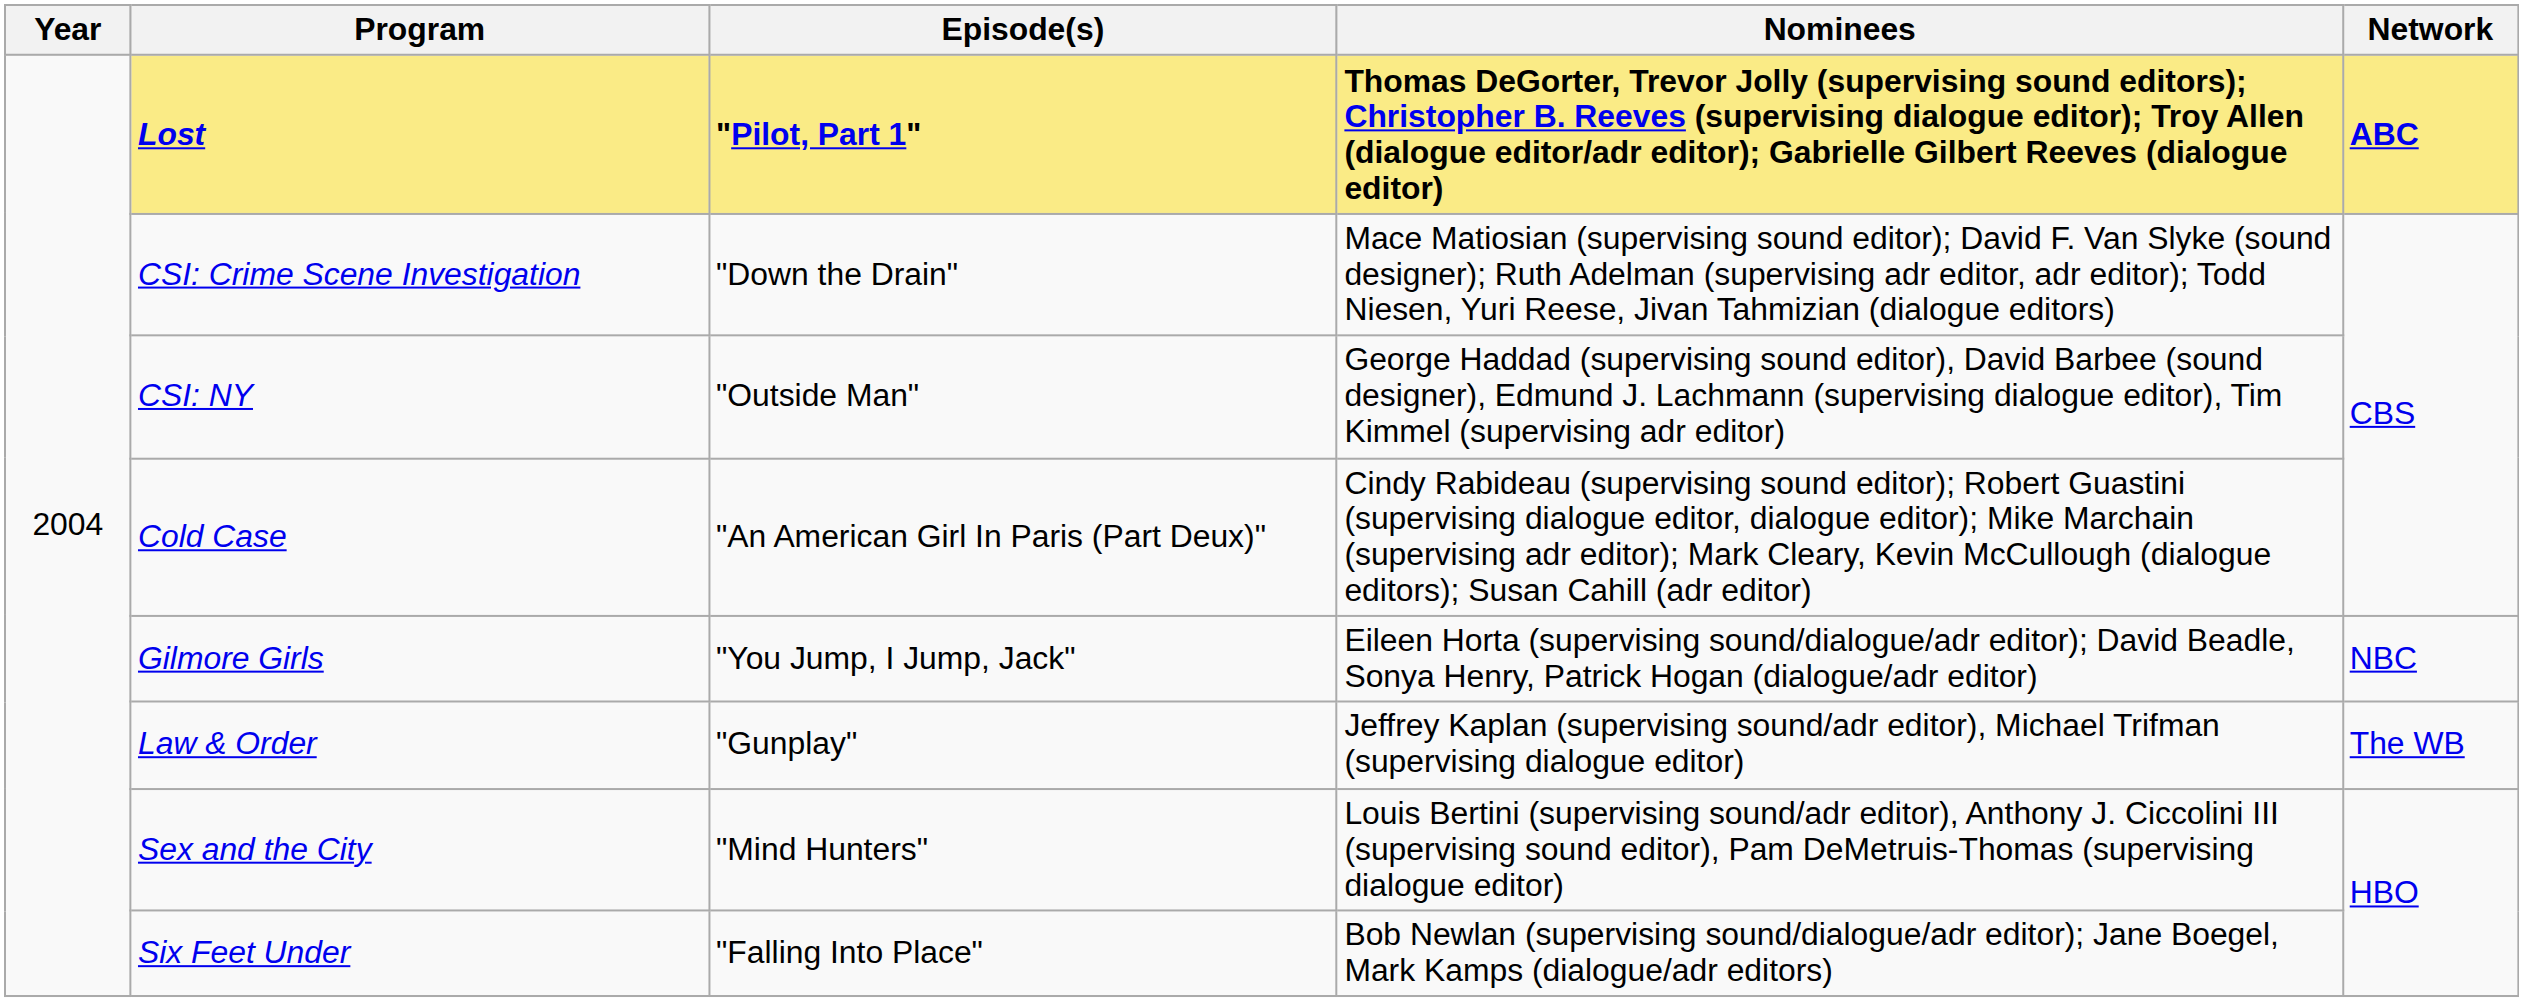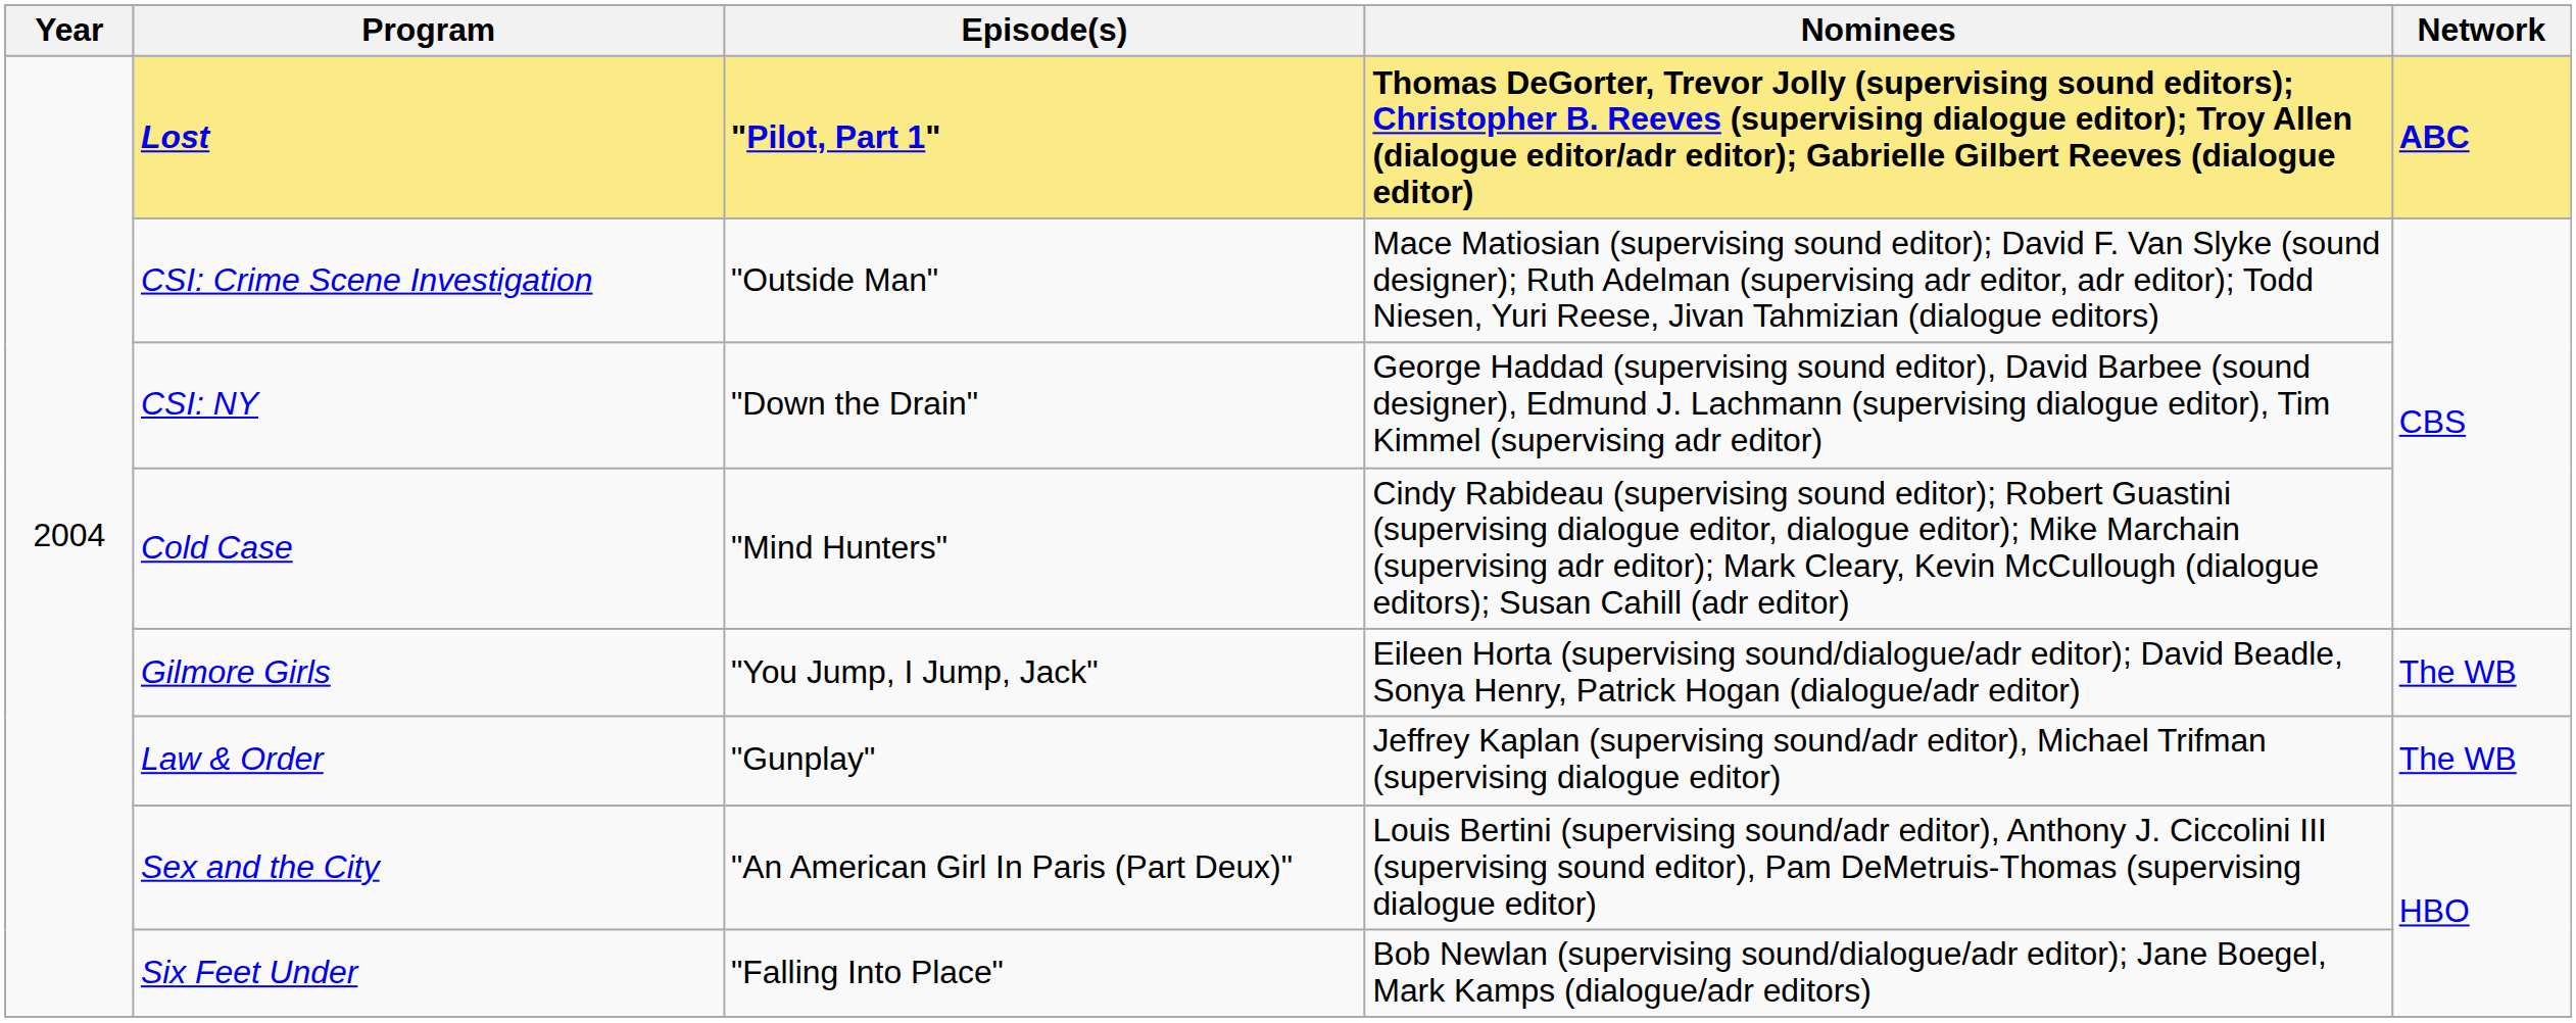 <table class="wikitable" style="width:100%">
 <tr bgcolor="#bebebe">
 <th width="5%">Year</th>
 <th width="23%">Program</th>
 <th width="25%">Episode(s)</th>
 <th width="40%">Nominees</th>
 <th width="7%">Network</th>
 </tr>
 <tr>
 <td rowspan=8 style="text-align:center">2004<br></td>
 <td style="background:#FAEB86;"><strong><em><a href='#'>Lost</a></em></strong></td>
 <td style="background:#FAEB86;"><strong>"<a href='#'>Pilot, Part 1</a>"</strong></td>
 <td style="background:#FAEB86;"><strong>Thomas DeGorter, Trevor Jolly (supervising sound editors); <a href='#'>Christopher B. Reeves</a> (supervising dialogue editor); Troy Allen (dialogue editor/adr editor); Gabrielle Gilbert Reeves (dialogue editor)</strong></td>
 <td style="background:#FAEB86;"><strong><a href='#'>ABC</a></strong></td>
 </tr>
 <tr>
 <td><em><a href='#'>CSI: Crime Scene Investigation</a></em></td>
-<td>"Down the Drain"</td>
+<td>"Outside Man"</td>
 <td>Mace Matiosian (supervising sound editor); David F. Van Slyke (sound designer); Ruth Adelman (supervising adr editor, adr editor); Todd Niesen, Yuri Reese, Jivan Tahmizian (dialogue editors)</td>
 <td rowspan="3"><a href='#'>CBS</a></td>
 </tr>
 <tr>
 <td><em><a href='#'>CSI: NY</a></em></td>
-<td>"Outside Man"</td>
+<td>"Down the Drain"</td>
 <td>George Haddad (supervising sound editor), David Barbee (sound designer), Edmund J. Lachmann (supervising dialogue editor), Tim Kimmel (supervising adr editor)</td>
 </tr>
 <tr>
 <td><em><a href='#'>Cold Case</a></em></td>
-<td>"An American Girl In Paris (Part Deux)"</td>
+<td>"Mind Hunters"</td>
 <td>Cindy Rabideau (supervising sound editor); Robert Guastini (supervising dialogue editor, dialogue editor); Mike Marchain (supervising adr editor); Mark Cleary, Kevin McCullough (dialogue editors); Susan Cahill (adr editor)</td>
 </tr>
 <tr>
 <td><em><a href='#'>Gilmore Girls</a></em></td>
 <td>"You Jump, I Jump, Jack"</td>
 <td>Eileen Horta (supervising sound/dialogue/adr editor); David Beadle, Sonya Henry, Patrick Hogan (dialogue/adr editor)</td>
-<td><a href='#'>NBC</a></td>
+<td><a href='#'>The WB</a></td>
 </tr>
 <tr>
 <td><em><a href='#'>Law & Order</a></em></td>
 <td>"Gunplay"</td>
 <td>Jeffrey Kaplan (supervising sound/adr editor), Michael Trifman (supervising dialogue editor)</td>
 <td><a href='#'>The WB</a></td>
 </tr>
 <tr>
 <td><em><a href='#'>Sex and the City</a></em></td>
-<td>"Mind Hunters"</td>
+<td>"An American Girl In Paris (Part Deux)"</td>
 <td>Louis Bertini (supervising sound/adr editor), Anthony J. Ciccolini III (supervising sound editor), Pam DeMetruis-Thomas (supervising dialogue editor)</td>
 <td rowspan="2"><a href='#'>HBO</a></td>
 </tr>
 <tr>
 <td><em><a href='#'>Six Feet Under</a></em></td>
 <td>"Falling Into Place"</td>
 <td>Bob Newlan (supervising sound/dialogue/adr editor); Jane Boegel, Mark Kamps (dialogue/adr editors)</td>
 </tr>
 <tr>
 </tr>
 </table>
